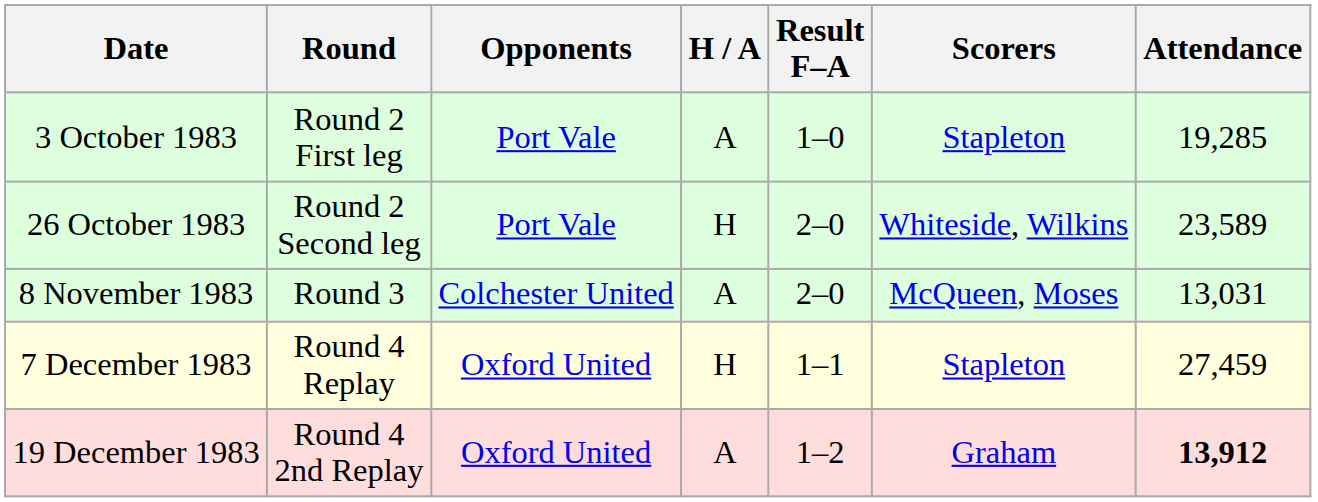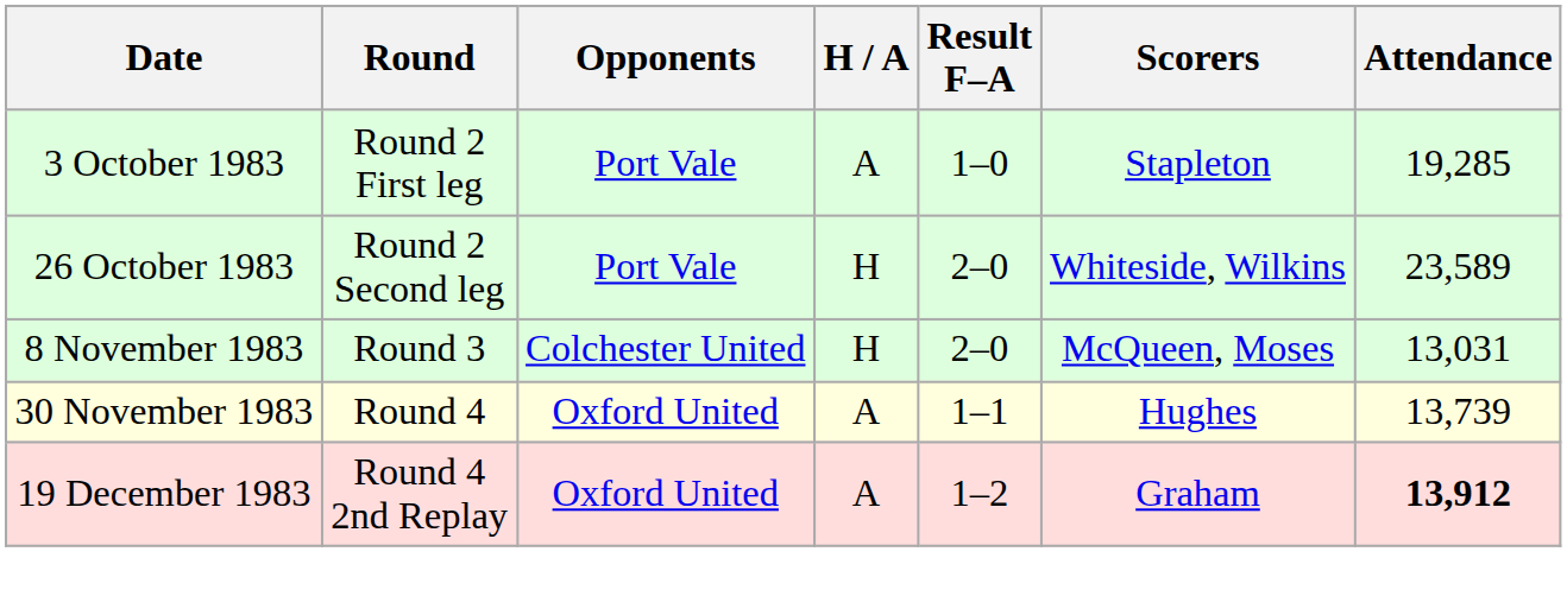 <table class="wikitable" style="text-align:center">
 <tr>
 <th>Date</th>
 <th>Round</th>
 <th>Opponents</th>
 <th>H / A</th>
 <th>Result<br>F–A</th>
 <th>Scorers</th>
 <th>Attendance</th>
 </tr>
 <tr bgcolor="#ddffdd">
 <td>3 October 1983</td>
 <td>Round 2<br>First leg</td>
 <td><a href='#'>Port Vale</a></td>
 <td>A</td>
 <td>1–0</td>
 <td><a href='#'>Stapleton</a></td>
 <td>19,285</td>
 </tr>
 <tr bgcolor="#ddffdd">
 <td>26 October 1983</td>
 <td>Round 2<br>Second leg</td>
 <td><a href='#'>Port Vale</a></td>
 <td>H</td>
 <td>2–0</td>
 <td><a href='#'>Whiteside</a>, <a href='#'>Wilkins</a></td>
 <td>23,589</td>
 </tr>
 <tr bgcolor="#ddffdd">
 <td>8 November 1983</td>
 <td>Round 3</td>
 <td><a href='#'>Colchester United</a></td>
-<td>A</td>
+<td>H</td>
 <td>2–0</td>
 <td><a href='#'>McQueen</a>, <a href='#'>Moses</a></td>
 <td>13,031</td>
 </tr>
 <tr bgcolor="#ffffdd">
-<td>7 December 1983</td>
-<td>Round 4<br>Replay</td>
+<td>30 November 1983</td>
+<td>Round 4</td>
 <td><a href='#'>Oxford United</a></td>
-<td>H</td>
+<td>A</td>
 <td>1–1</td>
-<td><a href='#'>Stapleton</a></td>
-<td>27,459</td>
+<td><a href='#'>Hughes</a></td>
+<td>13,739</td>
 </tr>
 <tr bgcolor="#ffdddd">
 <td>19 December 1983</td>
 <td>Round 4<br>2nd Replay</td>
 <td><a href='#'>Oxford United</a></td>
 <td>A</td>
 <td>1–2</td>
 <td><a href='#'>Graham</a></td>
 <td><strong>13,912</strong></td>
 </tr>
 </table>
